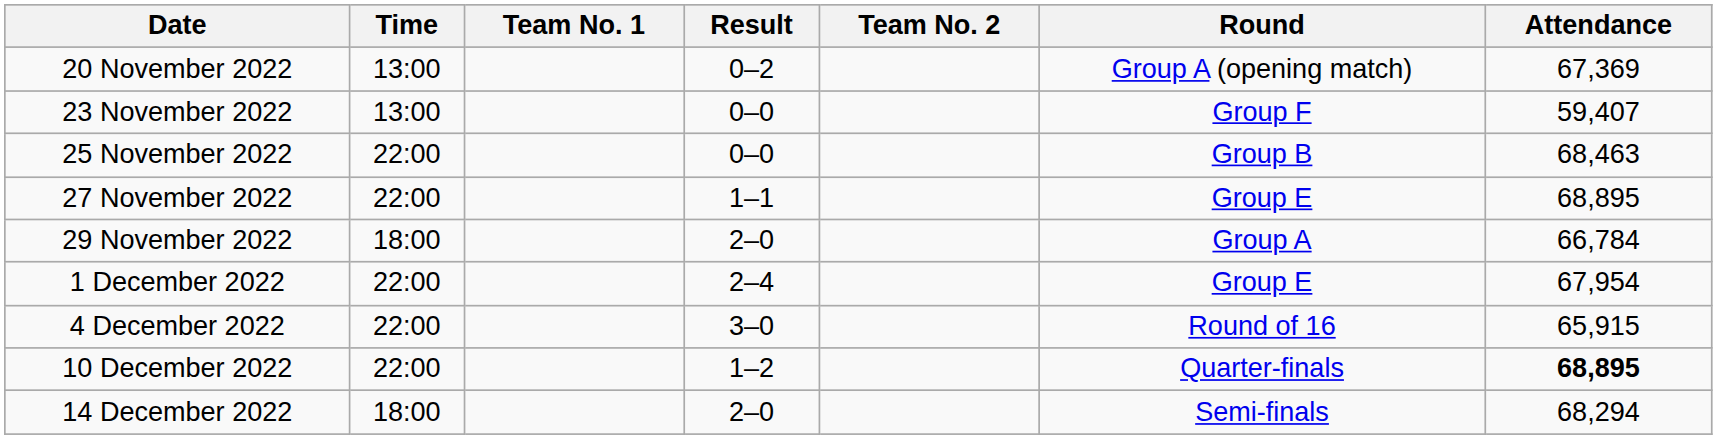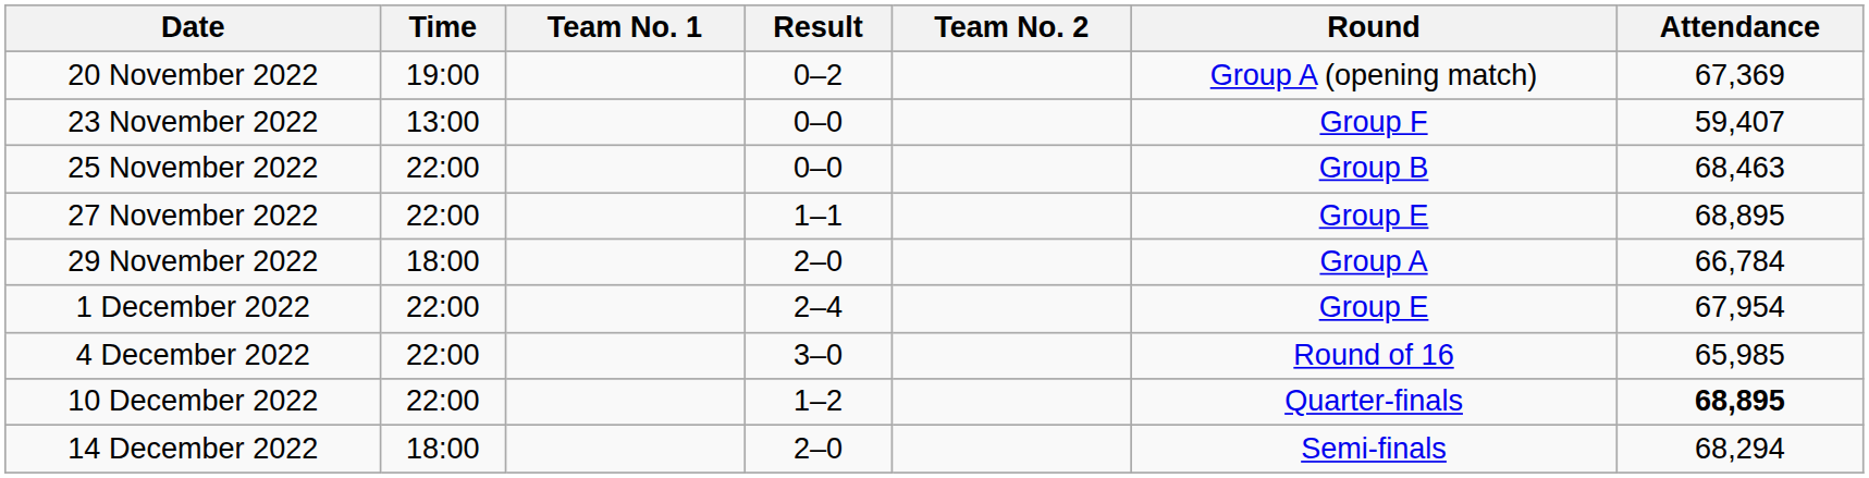 <table class="wikitable" style="text-align:center; width:80%;">
 <tr>
 <th>Date</th>
 <th>Time</th>
 <th>Team No. 1</th>
 <th>Result</th>
 <th>Team No. 2</th>
 <th>Round</th>
 <th>Attendance</th>
 </tr>
 <tr>
 <td>20 November 2022</td>
-<td>13:00</td>
+<td>19:00</td>
 <td></td>
 <td style="text-align:center;">0–2</td>
 <td></td>
 <td><a href='#'>Group A</a> (opening match)</td>
 <td>67,369</td>
 </tr>
 <tr>
 <td>23 November 2022</td>
 <td>13:00</td>
 <td></td>
 <td style="text-align:center;">0–0</td>
 <td></td>
 <td><a href='#'>Group F</a></td>
 <td>59,407</td>
 </tr>
 <tr>
 <td>25 November 2022</td>
 <td>22:00</td>
 <td></td>
 <td style="text-align:center;">0–0</td>
 <td></td>
 <td><a href='#'>Group B</a></td>
 <td>68,463</td>
 </tr>
 <tr>
 <td>27 November 2022</td>
 <td>22:00</td>
 <td></td>
 <td style="text-align:center;">1–1</td>
 <td></td>
 <td><a href='#'>Group E</a></td>
 <td>68,895</td>
 </tr>
 <tr>
 <td>29 November 2022</td>
 <td>18:00</td>
 <td></td>
 <td style="text-align:center;">2–0</td>
 <td></td>
 <td><a href='#'>Group A</a></td>
 <td>66,784</td>
 </tr>
 <tr>
 <td>1 December 2022</td>
 <td>22:00</td>
 <td></td>
 <td style="text-align:center;">2–4</td>
 <td></td>
 <td><a href='#'>Group E</a></td>
 <td>67,954</td>
 </tr>
 <tr>
 <td>4 December 2022</td>
 <td>22:00</td>
 <td></td>
 <td style="text-align:center;">3–0</td>
 <td></td>
 <td><a href='#'>Round of 16</a></td>
-<td>65,915</td>
+<td>65,985</td>
 </tr>
 <tr>
 <td>10 December 2022</td>
 <td>22:00</td>
 <td></td>
 <td style="text-align:center;">1–2</td>
 <td></td>
 <td><a href='#'>Quarter-finals</a></td>
 <td><strong>68,895</strong></td>
 </tr>
 <tr>
 <td>14 December 2022</td>
 <td>18:00</td>
 <td></td>
 <td style="text-align:center;">2–0</td>
 <td></td>
 <td><a href='#'>Semi-finals</a></td>
 <td>68,294</td>
 </tr>
 </table>
